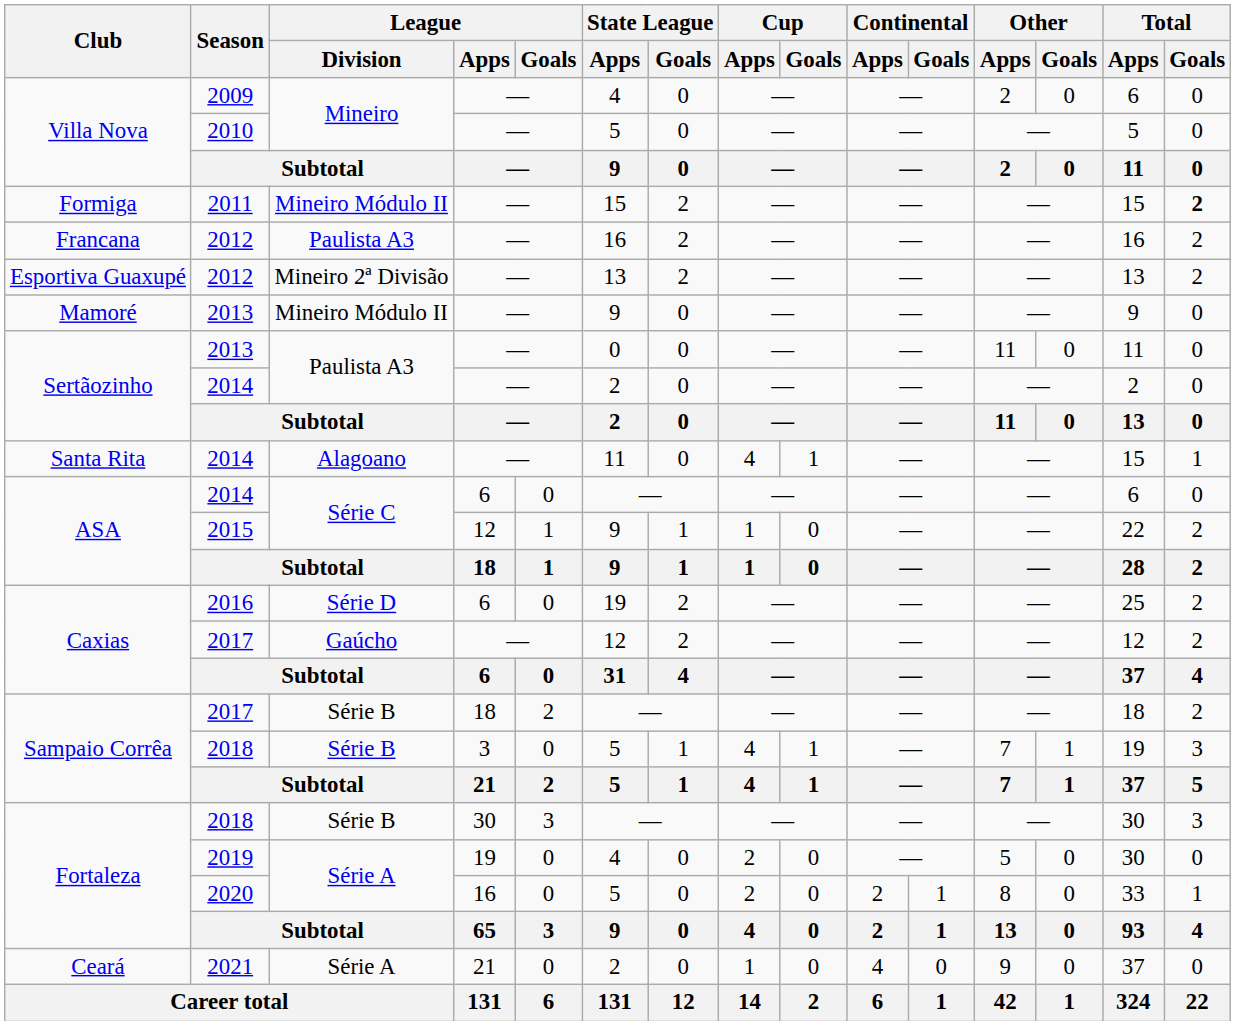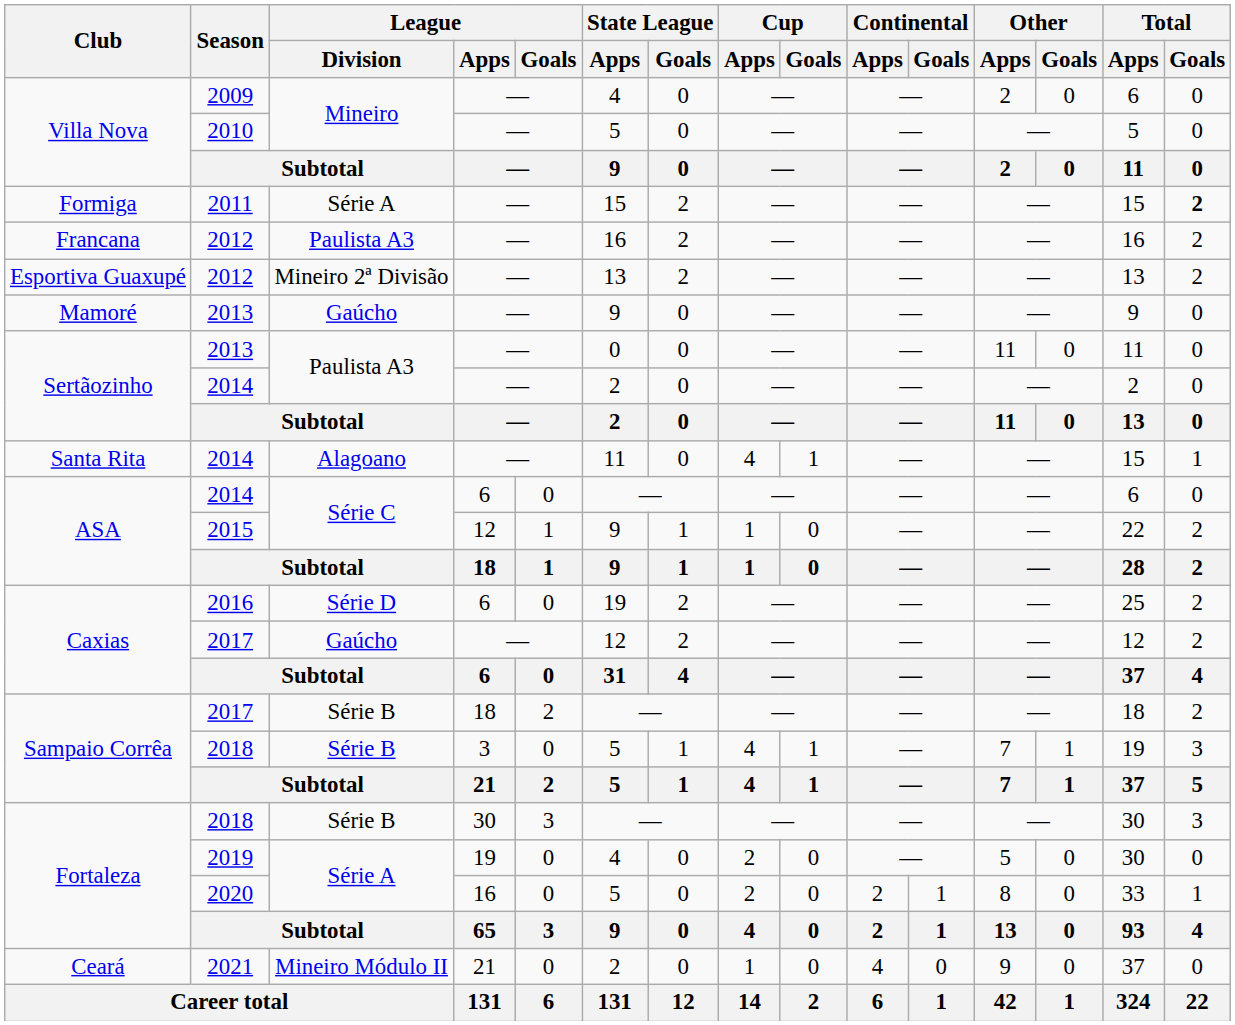 <table class="wikitable" style="text-align: center;">
 <tr>
 <th rowspan="2">Club</th>
 <th rowspan="2">Season</th>
 <th colspan="3">League</th>
 <th colspan="2">State League</th>
 <th colspan="2">Cup</th>
 <th colspan="2">Continental</th>
 <th colspan="2">Other</th>
 <th colspan="2">Total</th>
 </tr>
 <tr>
 <th>Division</th>
 <th>Apps</th>
 <th>Goals</th>
 <th>Apps</th>
 <th>Goals</th>
 <th>Apps</th>
 <th>Goals</th>
 <th>Apps</th>
 <th>Goals</th>
 <th>Apps</th>
 <th>Goals</th>
 <th>Apps</th>
 <th>Goals</th>
 </tr>
 <tr>
 <td rowspan="3" valign="center"><a href='#'>Villa Nova</a></td>
 <td><a href='#'>2009</a></td>
 <td rowspan="2"><a href='#'>Mineiro</a></td>
 <td colspan="2">—</td>
 <td>4</td>
 <td>0</td>
 <td colspan="2">—</td>
 <td colspan="2">—</td>
 <td>2</td>
 <td>0</td>
 <td>6</td>
 <td>0</td>
 </tr>
 <tr>
 <td><a href='#'>2010</a></td>
 <td colspan="2">—</td>
 <td>5</td>
 <td>0</td>
 <td colspan="2">—</td>
 <td colspan="2">—</td>
 <td colspan="2">—</td>
 <td>5</td>
 <td>0</td>
 </tr>
 <tr>
 <th colspan="2">Subtotal</th>
 <th colspan="2">—</th>
 <th>9</th>
 <th>0</th>
 <th colspan="2">—</th>
 <th colspan="2">—</th>
 <th>2</th>
 <th>0</th>
 <th>11</th>
 <th>0</th>
 </tr>
 <tr>
 <td valign="center"><a href='#'>Formiga</a></td>
 <td><a href='#'>2011</a></td>
-<td><a href='#'>Mineiro Módulo II</a></td>
+<td>Série A</td>
 <td colspan="2">—</td>
 <td>15</td>
 <td>2</td>
 <td colspan="2">—</td>
 <td colspan="2">—</td>
 <td colspan="2">—</td>
 <td>15</td>
 <td><strong>2</strong></td>
 </tr>
 <tr>
 <td valign="center"><a href='#'>Francana</a></td>
 <td><a href='#'>2012</a></td>
 <td><a href='#'>Paulista A3</a></td>
 <td colspan="2">—</td>
 <td>16</td>
 <td>2</td>
 <td colspan="2">—</td>
 <td colspan="2">—</td>
 <td colspan="2">—</td>
 <td>16</td>
 <td>2</td>
 </tr>
 <tr>
 <td valign="center"><a href='#'>Esportiva Guaxupé</a></td>
 <td><a href='#'>2012</a></td>
 <td>Mineiro 2ª Divisão</td>
 <td colspan="2">—</td>
 <td>13</td>
 <td>2</td>
 <td colspan="2">—</td>
 <td colspan="2">—</td>
 <td colspan="2">—</td>
 <td>13</td>
 <td>2</td>
 </tr>
 <tr>
 <td valign="center"><a href='#'>Mamoré</a></td>
 <td><a href='#'>2013</a></td>
-<td>Mineiro Módulo II</td>
+<td><a href='#'>Gaúcho</a></td>
 <td colspan="2">—</td>
 <td>9</td>
 <td>0</td>
 <td colspan="2">—</td>
 <td colspan="2">—</td>
 <td colspan="2">—</td>
 <td>9</td>
 <td>0</td>
 </tr>
 <tr>
 <td rowspan="3" valign="center"><a href='#'>Sertãozinho</a></td>
 <td><a href='#'>2013</a></td>
 <td rowspan="2">Paulista A3</td>
 <td colspan="2">—</td>
 <td>0</td>
 <td>0</td>
 <td colspan="2">—</td>
 <td colspan="2">—</td>
 <td>11</td>
 <td>0</td>
 <td>11</td>
 <td>0</td>
 </tr>
 <tr>
 <td><a href='#'>2014</a></td>
 <td colspan="2">—</td>
 <td>2</td>
 <td>0</td>
 <td colspan="2">—</td>
 <td colspan="2">—</td>
 <td colspan="2">—</td>
 <td>2</td>
 <td>0</td>
 </tr>
 <tr>
 <th colspan="2">Subtotal</th>
 <th colspan="2">—</th>
 <th>2</th>
 <th>0</th>
 <th colspan="2">—</th>
 <th colspan="2">—</th>
 <th>11</th>
 <th>0</th>
 <th>13</th>
 <th>0</th>
 </tr>
 <tr>
 <td valign="center"><a href='#'>Santa Rita</a></td>
 <td><a href='#'>2014</a></td>
 <td><a href='#'>Alagoano</a></td>
 <td colspan="2">—</td>
 <td>11</td>
 <td>0</td>
 <td>4</td>
 <td>1</td>
 <td colspan="2">—</td>
 <td colspan="2">—</td>
 <td>15</td>
 <td>1</td>
 </tr>
 <tr>
 <td rowspan="3" valign="center"><a href='#'>ASA</a></td>
 <td><a href='#'>2014</a></td>
 <td rowspan="2"><a href='#'>Série C</a></td>
 <td>6</td>
 <td>0</td>
 <td colspan="2">—</td>
 <td colspan="2">—</td>
 <td colspan="2">—</td>
 <td colspan="2">—</td>
 <td>6</td>
 <td>0</td>
 </tr>
 <tr>
 <td><a href='#'>2015</a></td>
 <td>12</td>
 <td>1</td>
 <td>9</td>
 <td>1</td>
 <td>1</td>
 <td>0</td>
 <td colspan="2">—</td>
 <td colspan="2">—</td>
 <td>22</td>
 <td>2</td>
 </tr>
 <tr>
 <th colspan="2">Subtotal</th>
 <th>18</th>
 <th>1</th>
 <th>9</th>
 <th>1</th>
 <th>1</th>
 <th>0</th>
 <th colspan="2">—</th>
 <th colspan="2">—</th>
 <th>28</th>
 <th>2</th>
 </tr>
 <tr>
 <td rowspan="3" valign="center"><a href='#'>Caxias</a></td>
 <td><a href='#'>2016</a></td>
 <td><a href='#'>Série D</a></td>
 <td>6</td>
 <td>0</td>
 <td>19</td>
 <td>2</td>
 <td colspan="2">—</td>
 <td colspan="2">—</td>
 <td colspan="2">—</td>
 <td>25</td>
 <td>2</td>
 </tr>
 <tr>
 <td><a href='#'>2017</a></td>
 <td><a href='#'>Gaúcho</a></td>
 <td colspan="2">—</td>
 <td>12</td>
 <td>2</td>
 <td colspan="2">—</td>
 <td colspan="2">—</td>
 <td colspan="2">—</td>
 <td>12</td>
 <td>2</td>
 </tr>
 <tr>
 <th colspan="2">Subtotal</th>
 <th>6</th>
 <th>0</th>
 <th>31</th>
 <th>4</th>
 <th colspan="2">—</th>
 <th colspan="2">—</th>
 <th colspan="2">—</th>
 <th>37</th>
 <th>4</th>
 </tr>
 <tr>
 <td rowspan="3" valign="center"><a href='#'>Sampaio Corrêa</a></td>
 <td><a href='#'>2017</a></td>
 <td>Série B</td>
 <td>18</td>
 <td>2</td>
 <td colspan="2">—</td>
 <td colspan="2">—</td>
 <td colspan="2">—</td>
 <td colspan="2">—</td>
 <td>18</td>
 <td>2</td>
 </tr>
 <tr>
 <td><a href='#'>2018</a></td>
 <td><a href='#'>Série B</a></td>
 <td>3</td>
 <td>0</td>
 <td>5</td>
 <td>1</td>
 <td>4</td>
 <td>1</td>
 <td colspan="2">—</td>
 <td>7</td>
 <td>1</td>
 <td>19</td>
 <td>3</td>
 </tr>
 <tr>
 <th colspan="2">Subtotal</th>
 <th>21</th>
 <th>2</th>
 <th>5</th>
 <th>1</th>
 <th>4</th>
 <th>1</th>
 <th colspan="2">—</th>
 <th>7</th>
 <th>1</th>
 <th>37</th>
 <th>5</th>
 </tr>
 <tr>
 <td rowspan="4" valign="center"><a href='#'>Fortaleza</a></td>
 <td><a href='#'>2018</a></td>
 <td>Série B</td>
 <td>30</td>
 <td>3</td>
 <td colspan="2">—</td>
 <td colspan="2">—</td>
 <td colspan="2">—</td>
 <td colspan="2">—</td>
 <td>30</td>
 <td>3</td>
 </tr>
 <tr>
 <td><a href='#'>2019</a></td>
 <td rowspan="2"><a href='#'>Série A</a></td>
 <td>19</td>
 <td>0</td>
 <td>4</td>
 <td>0</td>
 <td>2</td>
 <td>0</td>
 <td colspan="2">—</td>
 <td>5</td>
 <td>0</td>
 <td>30</td>
 <td>0</td>
 </tr>
 <tr>
 <td><a href='#'>2020</a></td>
 <td>16</td>
 <td>0</td>
 <td>5</td>
 <td>0</td>
 <td>2</td>
 <td>0</td>
 <td>2</td>
 <td>1</td>
 <td>8</td>
 <td>0</td>
 <td>33</td>
 <td>1</td>
 </tr>
 <tr>
 <th colspan="2">Subtotal</th>
 <th>65</th>
 <th>3</th>
 <th>9</th>
 <th>0</th>
 <th>4</th>
 <th>0</th>
 <th>2</th>
 <th>1</th>
 <th>13</th>
 <th>0</th>
 <th>93</th>
 <th>4</th>
 </tr>
 <tr>
 <td valign="center"><a href='#'>Ceará</a></td>
 <td><a href='#'>2021</a></td>
-<td>Série A</td>
+<td><a href='#'>Mineiro Módulo II</a></td>
 <td>21</td>
 <td>0</td>
 <td>2</td>
 <td>0</td>
 <td>1</td>
 <td>0</td>
 <td>4</td>
 <td>0</td>
 <td>9</td>
 <td>0</td>
 <td>37</td>
 <td>0</td>
 </tr>
 <tr>
 <th colspan="3"><strong>Career total</strong></th>
 <th>131</th>
 <th>6</th>
 <th>131</th>
 <th>12</th>
 <th>14</th>
 <th>2</th>
 <th>6</th>
 <th>1</th>
 <th>42</th>
 <th>1</th>
 <th>324</th>
 <th>22</th>
 </tr>
 </table>
